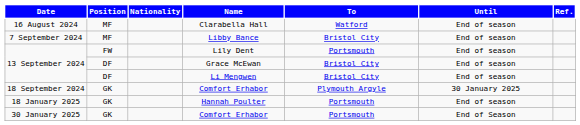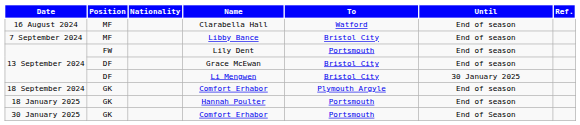 <table class="wikitable" style="text-align:center; font-size:90%; ">
 <tr>
 <th style="background:#0000FF;color:white;border:2px solid #ffffff; width:120px;">Date</th>
 <th style="background:#0000FF;color:white;border:2px solid #ffffff; width:50px;">Position</th>
 <th style="background:#0000FF;color:white;border:2px solid #ffffff; width:50px;">Nationality</th>
 <th style="background:#0000FF;color:white;border:2px solid #ffffff; width:150px;">Name</th>
 <th style="background:#0000FF;color:white;border:2px solid #ffffff; width:200px;">To</th>
 <th style="background:#0000FF;color:white;border:2px solid #ffffff; width:200px;">Until</th>
 <th style="background:#0000FF;color:white;border:2px solid #ffffff; width:25px;">Ref.</th>
 </tr>
 <tr>
 <td>16 August 2024</td>
 <td>MF</td>
 <td></td>
 <td>Clarabella Hall</td>
 <td> <a href='#'>Watford</a></td>
 <td>End of season</td>
 <td></td>
 </tr>
 <tr>
 <td>7 September 2024</td>
 <td>MF</td>
 <td></td>
 <td><a href='#'>Libby Bance</a></td>
 <td> <a href='#'>Bristol City</a></td>
 <td>End of season</td>
 <td></td>
 </tr>
 <tr>
 <td rowspan=3>13 September 2024</td>
 <td>FW</td>
 <td></td>
 <td>Lily Dent</td>
 <td> <a href='#'>Portsmouth</a></td>
 <td>End of season</td>
 <td></td>
 </tr>
 <tr>
 <td>DF</td>
 <td></td>
 <td>Grace McEwan</td>
 <td> <a href='#'>Bristol City</a></td>
 <td>End of season</td>
 <td></td>
 </tr>
 <tr>
 <td>DF</td>
 <td></td>
 <td><a href='#'>Li Mengwen</a></td>
 <td> <a href='#'>Bristol City</a></td>
-<td>End of season</td>
+<td>30 January 2025</td>
 <td></td>
 </tr>
 <tr>
 <td>18 September 2024</td>
 <td>GK</td>
 <td></td>
 <td><a href='#'>Comfort Erhabor</a></td>
 <td> <a href='#'>Plymouth Argyle</a></td>
-<td>30 January 2025</td>
+<td>End of season</td>
 <td></td>
 </tr>
 <tr>
 <td>18 January 2025</td>
 <td>GK</td>
 <td></td>
 <td><a href='#'>Hannah Poulter</a></td>
 <td> <a href='#'>Portsmouth</a></td>
 <td>End of season</td>
 <td></td>
 </tr>
 <tr>
 <td>30 January 2025</td>
 <td>GK</td>
 <td></td>
 <td><a href='#'>Comfort Erhabor</a></td>
 <td> <a href='#'>Portsmouth</a></td>
 <td>End of Season</td>
 <td></td>
 </tr>
 </table>
